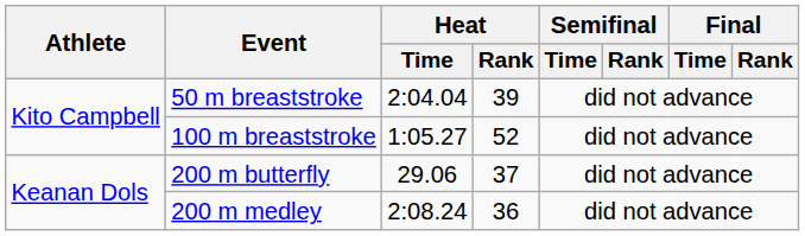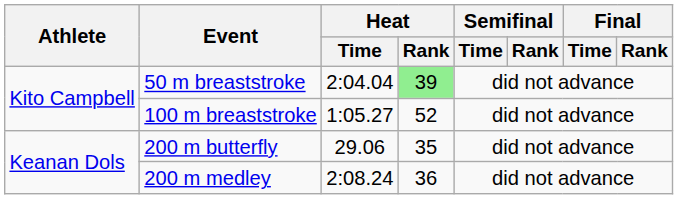 <table class="wikitable" style="text-align:center; font-size:90%">
 <tr>
 <th rowspan="2">Athlete</th>
 <th rowspan="2">Event</th>
 <th colspan="2">Heat</th>
 <th colspan="2">Semifinal</th>
 <th colspan="2">Final</th>
 </tr>
 <tr style="font-size:95%">
 <th>Time</th>
 <th>Rank</th>
 <th>Time</th>
 <th>Rank</th>
 <th>Time</th>
 <th>Rank</th>
 </tr>
 <tr>
 <td align=left rowspan=2><a href='#'>Kito Campbell</a></td>
 <td align=left><a href='#'>50 m breaststroke</a></td>
 <td>2:04.04</td>
-<td>39</td>
+<td style="background: lightgreen;">39</td>
 <td colspan=4>did not advance</td>
 </tr>
 <tr>
 <td align=left><a href='#'>100 m breaststroke</a></td>
 <td>1:05.27</td>
 <td>52</td>
 <td colspan=4>did not advance</td>
 </tr>
 <tr>
 <td align=left rowspan=2><a href='#'>Keanan Dols</a></td>
 <td align=left><a href='#'>200 m butterfly</a></td>
 <td>29.06</td>
-<td>37</td>
+<td>35</td>
 <td colspan=4>did not advance</td>
 </tr>
 <tr>
 <td align=left><a href='#'>200 m medley</a></td>
 <td>2:08.24</td>
 <td>36</td>
 <td colspan=4>did not advance</td>
 </tr>
 </table>
